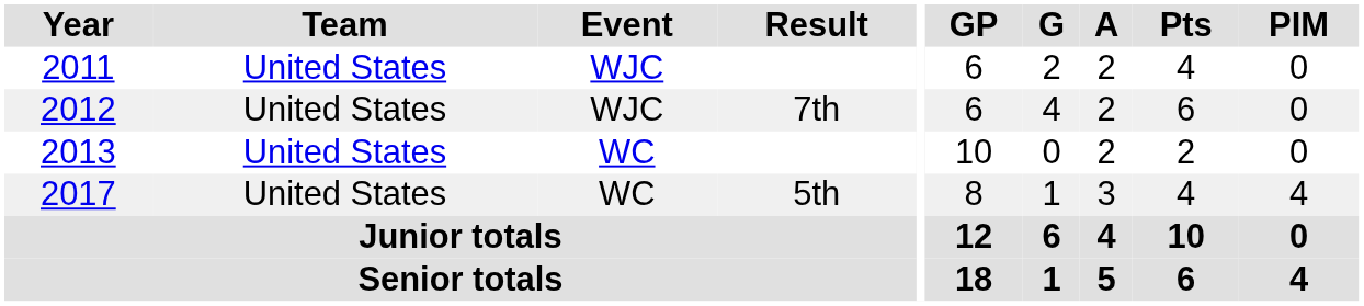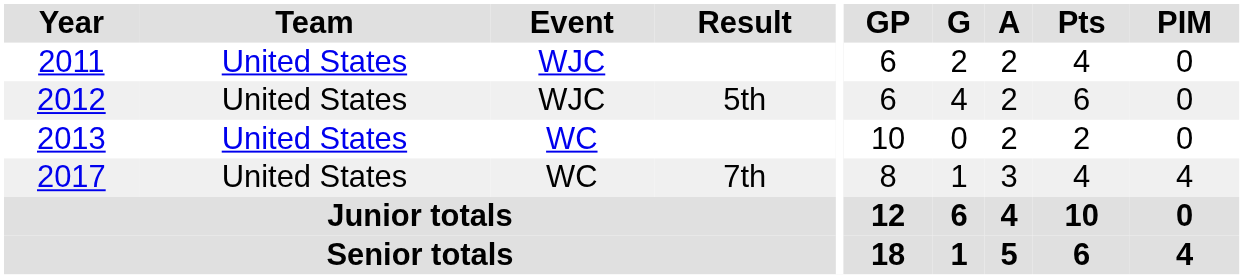 <table border="0" cellpadding="1" cellspacing="0" ID="Table3" style="text-align:center; width:40em">
 <tr bgcolor="#e0e0e0">
 <th>Year</th>
 <th>Team</th>
 <th>Event</th>
 <th>Result</th>
 <th rowspan="99" bgcolor="#ffffff"></th>
 <th>GP</th>
 <th>G</th>
 <th>A</th>
 <th>Pts</th>
 <th>PIM</th>
 </tr>
 <tr>
 <td><a href='#'>2011</a></td>
 <td><a href='#'>United States</a></td>
 <td><a href='#'>WJC</a></td>
 <td></td>
 <td>6</td>
 <td>2</td>
 <td>2</td>
 <td>4</td>
 <td>0</td>
 </tr>
 <tr bgcolor="#f0f0f0">
 <td><a href='#'>2012</a></td>
 <td>United States</td>
 <td>WJC</td>
-<td>7th</td>
+<td>5th</td>
 <td>6</td>
 <td>4</td>
 <td>2</td>
 <td>6</td>
 <td>0</td>
 </tr>
 <tr>
 <td><a href='#'>2013</a></td>
 <td><a href='#'>United States</a></td>
 <td><a href='#'>WC</a></td>
 <td></td>
 <td>10</td>
 <td>0</td>
 <td>2</td>
 <td>2</td>
 <td>0</td>
 </tr>
 <tr style="background:#f0f0f0;">
 <td><a href='#'>2017</a></td>
 <td>United States</td>
 <td>WC</td>
-<td>5th</td>
+<td>7th</td>
 <td>8</td>
 <td>1</td>
 <td>3</td>
 <td>4</td>
 <td>4</td>
 </tr>
 <tr bgcolor="#e0e0e0">
 <th colspan=4>Junior totals</th>
 <th>12</th>
 <th>6</th>
 <th>4</th>
 <th>10</th>
 <th>0</th>
 </tr>
 <tr bgcolor="#e0e0e0">
 <th colspan=4>Senior totals</th>
 <th>18</th>
 <th>1</th>
 <th>5</th>
 <th>6</th>
 <th>4</th>
 </tr>
 </table>
